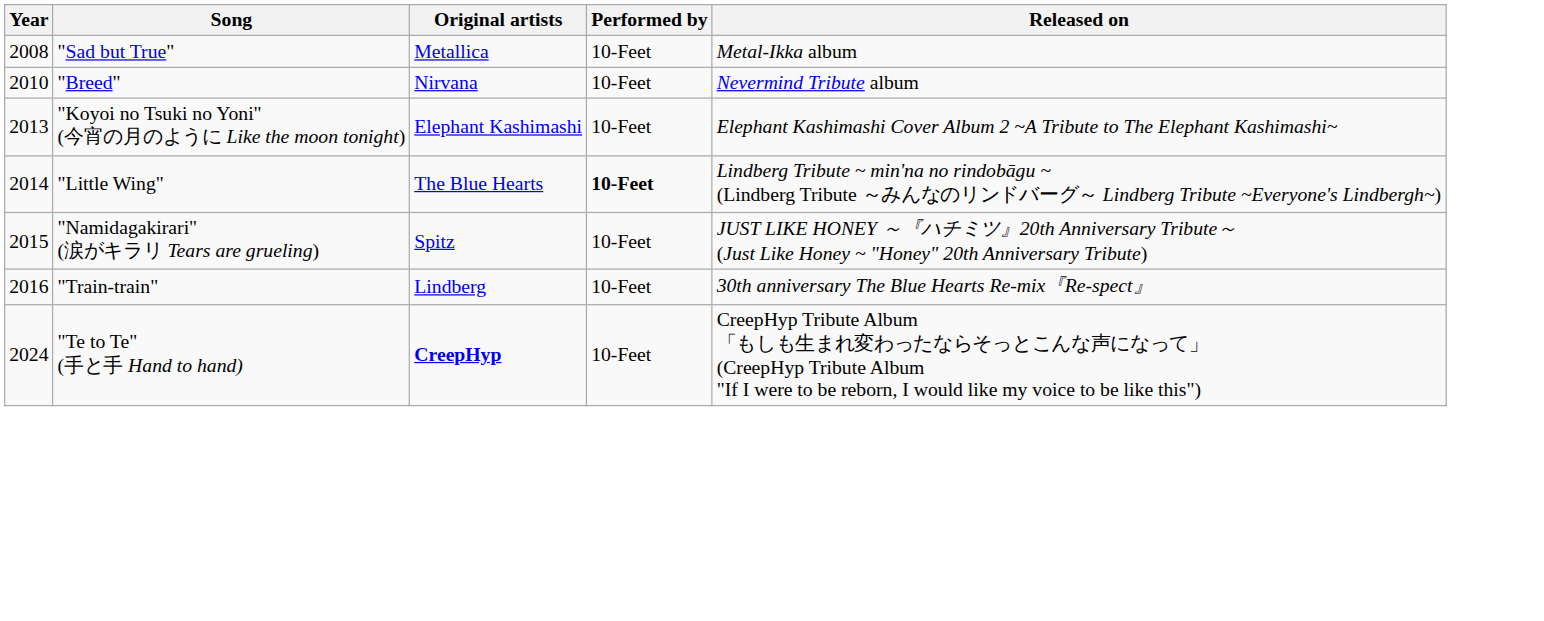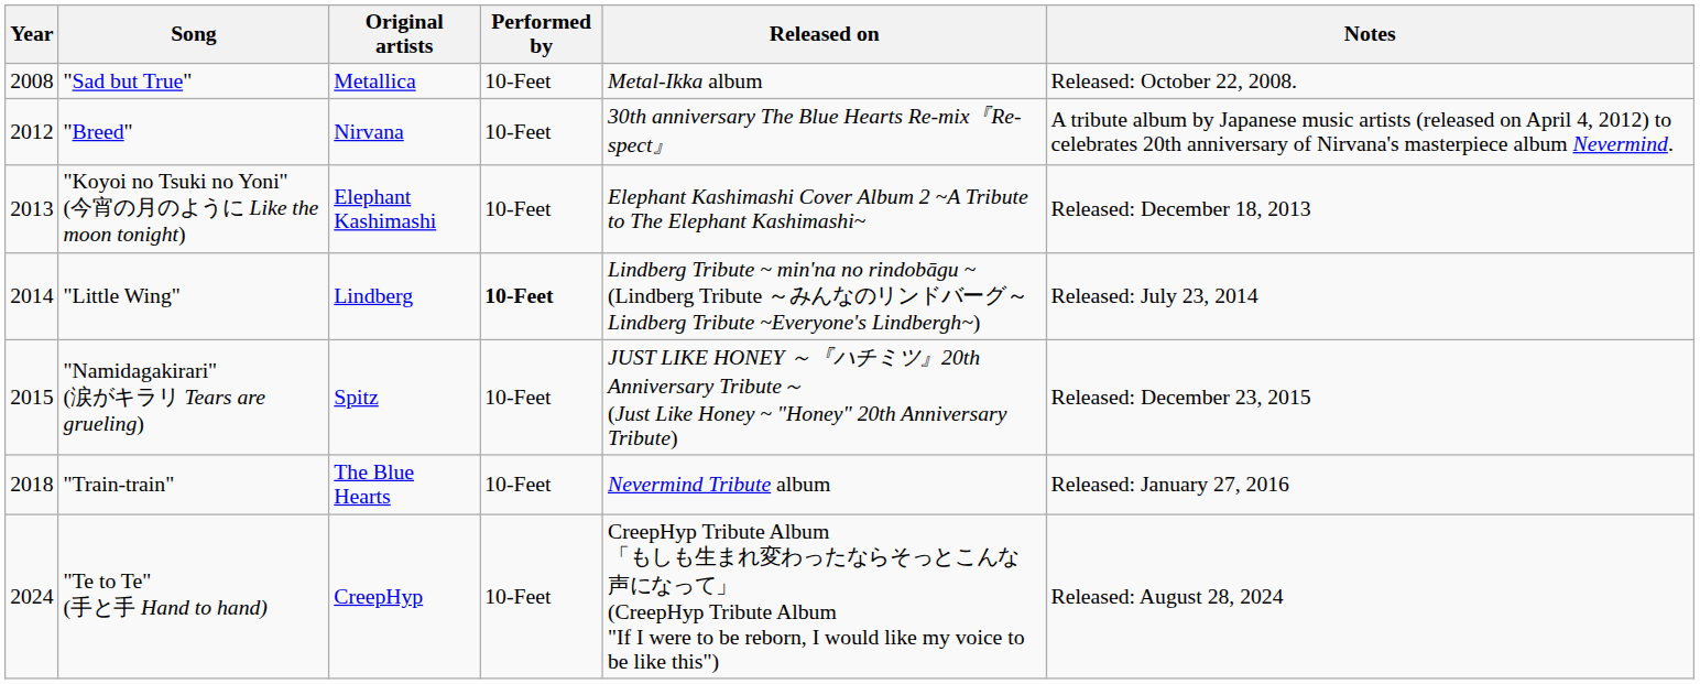 <table class="wikitable">
 <tr>
 <th>Year</th>
 <th>Song</th>
 <th>Original artists</th>
 <th>Performed by</th>
 <th>Released on</th>
+<th>Notes</th>
 </tr>
 <tr>
 <td>2008</td>
 <td>"<a href='#'>Sad but True</a>"</td>
 <td><a href='#'>Metallica</a></td>
 <td>10-Feet</td>
 <td><em>Metal-Ikka</em> album</td>
+<td>Released: October 22, 2008.</td>
 </tr>
 <tr>
-<td>2010</td>
+<td>2012</td>
 <td>"<a href='#'>Breed</a>"</td>
 <td><a href='#'>Nirvana</a></td>
 <td>10-Feet</td>
-<td><em><a href='#'>Nevermind Tribute</a></em> album</td>
+<td><em>30th anniversary The Blue Hearts Re-mix『Re-spect』</em></td>
+<td>A tribute album by Japanese music artists (released on April 4, 2012) to celebrates 20th anniversary of Nirvana's masterpiece album <em><a href='#'>Nevermind</a></em>.</td>
 </tr>
 <tr>
 <td>2013</td>
 <td>"Koyoi no Tsuki no Yoni"<br>(今宵の月のように <em>Like the moon tonight</em>)</td>
 <td><a href='#'>Elephant Kashimashi</a></td>
 <td>10-Feet</td>
 <td><em>Elephant Kashimashi Cover Album 2 ~A Tribute to The Elephant Kashimashi~</em></td>
+<td>Released: December 18, 2013</td>
 </tr>
 <tr>
 <td>2014</td>
 <td>"Little Wing"</td>
-<td><a href='#'>The Blue Hearts</a></td>
+<td><a href='#'>Lindberg</a></td>
 <td><strong>10-Feet</strong></td>
 <td><em>Lindberg Tribute ~ min'na no rindobāgu ~</em><br>(Lindberg Tribute ～みんなのリンドバーグ～ <em>Lindberg Tribute ~Everyone's Lindbergh~</em>)</td>
+<td>Released: July 23, 2014</td>
 </tr>
 <tr>
 <td>2015</td>
 <td>"Namidagakirari"<br>(涙がキラリ <em>Tears are grueling</em>)</td>
 <td><a href='#'>Spitz</a></td>
 <td>10-Feet</td>
 <td><em>JUST LIKE HONEY ～『ハチミツ』20th Anniversary Tribute～</em><br>(<em>Just Like Honey ~ "Honey" 20th Anniversary Tribute</em>)</td>
+<td>Released: December 23, 2015</td>
 </tr>
 <tr>
-<td>2016</td>
+<td>2018</td>
 <td>"Train-train"</td>
-<td><a href='#'>Lindberg</a></td>
+<td><a href='#'>The Blue Hearts</a></td>
 <td>10-Feet</td>
-<td><em>30th anniversary The Blue Hearts Re-mix『Re-spect』</em></td>
+<td><em><a href='#'>Nevermind Tribute</a></em> album</td>
+<td>Released: January 27, 2016</td>
 </tr>
 <tr>
 <td>2024</td>
 <td>"Te to Te"<br>(手と手 <em>Hand to hand)</em></td>
-<td><strong><a href='#'>CreepHyp</a></strong></td>
+<td><a href='#'>CreepHyp</a></td>
 <td>10-Feet</td>
 <td>CreepHyp Tribute Album<br>「もしも生まれ変わったならそっとこんな声になって」<br>(CreepHyp Tribute Album<br>"If I were to be reborn, I would like my voice to be like this")</td>
+<td>Released: August 28, 2024</td>
 </tr>
 </table>
